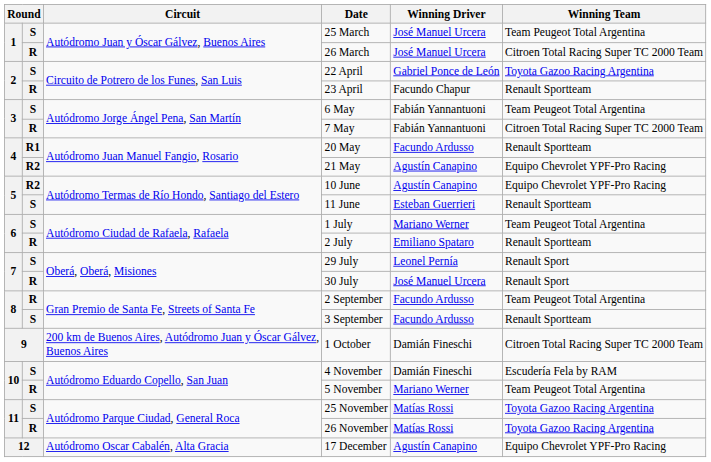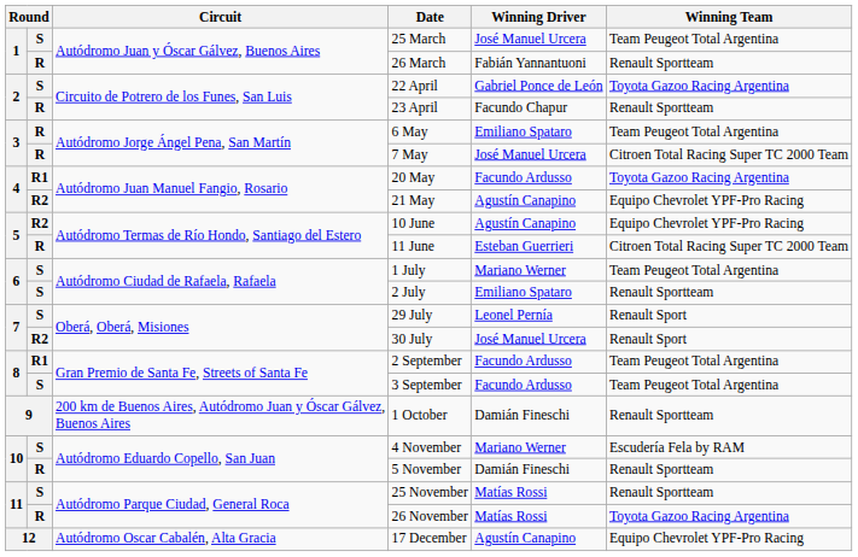 <table class="wikitable" style="font-size: 85%;">
 <tr>
 <th colspan=2>Round</th>
 <th>Circuit</th>
 <th>Date</th>
 <th>Winning Driver</th>
 <th>Winning Team</th>
 </tr>
 <tr>
 <th rowspan=2>1</th>
 <th>S</th>
 <td rowspan=2><a href='#'>Autódromo Juan y Óscar Gálvez</a>, <a href='#'>Buenos Aires</a></td>
 <td>25 March</td>
 <td><a href='#'>José Manuel Urcera</a></td>
 <td>Team Peugeot Total Argentina</td>
 </tr>
 <tr>
 <th>R</th>
 <td>26 March</td>
-<td><a href='#'>José Manuel Urcera</a></td>
-<td>Citroen Total Racing Super TC 2000 Team</td>
+<td>Fabián Yannantuoni</td>
+<td>Renault Sportteam</td>
 </tr>
 <tr>
 <th rowspan=2>2</th>
 <th>S</th>
 <td rowspan=2><a href='#'>Circuito de Potrero de los Funes</a>, <a href='#'>San Luis</a></td>
 <td>22 April</td>
 <td><a href='#'>Gabriel Ponce de León</a></td>
 <td><a href='#'>Toyota Gazoo Racing Argentina</a></td>
 </tr>
 <tr>
 <th>R</th>
 <td>23 April</td>
 <td>Facundo Chapur</td>
 <td>Renault Sportteam</td>
 </tr>
 <tr>
 <th rowspan=2>3</th>
-<th>S</th>
+<th>R</th>
 <td rowspan=2><a href='#'>Autódromo Jorge Ángel Pena</a>, <a href='#'>San Martín</a></td>
 <td>6 May</td>
-<td>Fabián Yannantuoni</td>
+<td><a href='#'>Emiliano Spataro</a></td>
 <td>Team Peugeot Total Argentina</td>
 </tr>
 <tr>
 <th>R</th>
 <td>7 May</td>
-<td>Fabián Yannantuoni</td>
+<td><a href='#'>José Manuel Urcera</a></td>
 <td>Citroen Total Racing Super TC 2000 Team</td>
 </tr>
 <tr>
 <th rowspan=2>4</th>
 <th>R1</th>
 <td rowspan=2><a href='#'>Autódromo Juan Manuel Fangio</a>, <a href='#'>Rosario</a></td>
 <td>20 May</td>
 <td><a href='#'>Facundo Ardusso</a></td>
-<td>Renault Sportteam</td>
+<td><a href='#'>Toyota Gazoo Racing Argentina</a></td>
 </tr>
 <tr>
 <th>R2</th>
 <td>21 May</td>
 <td><a href='#'>Agustín Canapino</a></td>
 <td>Equipo Chevrolet YPF-Pro Racing</td>
 </tr>
 <tr>
 <th rowspan=2>5</th>
 <th>R2</th>
 <td rowspan=2><a href='#'>Autódromo Termas de Río Hondo</a>, <a href='#'>Santiago del Estero</a></td>
 <td>10 June</td>
 <td><a href='#'>Agustín Canapino</a></td>
 <td>Equipo Chevrolet YPF-Pro Racing</td>
 </tr>
 <tr>
-<th>S</th>
+<th>R</th>
 <td>11 June</td>
 <td><a href='#'>Esteban Guerrieri</a></td>
-<td>Renault Sportteam</td>
+<td>Citroen Total Racing Super TC 2000 Team</td>
 </tr>
 <tr>
 <th rowspan=2>6</th>
 <th>S</th>
 <td rowspan=2><a href='#'>Autódromo Ciudad de Rafaela</a>, <a href='#'>Rafaela</a></td>
 <td>1 July</td>
 <td><a href='#'>Mariano Werner</a></td>
 <td>Team Peugeot Total Argentina</td>
 </tr>
 <tr>
-<th>R</th>
+<th>S</th>
 <td>2 July</td>
 <td><a href='#'>Emiliano Spataro</a></td>
 <td>Renault Sportteam</td>
 </tr>
 <tr>
 <th rowspan=2>7</th>
 <th>S</th>
 <td rowspan=2><a href='#'>Oberá</a>, <a href='#'>Oberá</a>, <a href='#'>Misiones</a></td>
 <td>29 July</td>
 <td><a href='#'>Leonel Pernía</a></td>
 <td>Renault Sport</td>
 </tr>
 <tr>
-<th>R</th>
+<th>R2</th>
 <td>30 July</td>
 <td><a href='#'>José Manuel Urcera</a></td>
 <td>Renault Sport</td>
 </tr>
 <tr>
 <th rowspan=2>8</th>
-<th>R</th>
+<th>R1</th>
 <td rowspan=2><a href='#'>Gran Premio de Santa Fe</a>, <a href='#'>Streets of Santa Fe</a></td>
 <td>2 September</td>
 <td><a href='#'>Facundo Ardusso</a></td>
 <td>Team Peugeot Total Argentina</td>
 </tr>
 <tr>
 <th>S</th>
 <td>3 September</td>
 <td><a href='#'>Facundo Ardusso</a></td>
-<td>Renault Sportteam</td>
+<td>Team Peugeot Total Argentina</td>
 </tr>
 <tr>
 <th colspan=2>9</th>
 <td><a href='#'>200 km de Buenos Aires</a>, <a href='#'>Autódromo Juan y Óscar Gálvez</a>, <br><a href='#'>Buenos Aires</a></td>
 <td>1 October</td>
 <td>Damián Fineschi</td>
-<td>Citroen Total Racing Super TC 2000 Team</td>
+<td>Renault Sportteam</td>
 </tr>
 <tr>
 <th rowspan=2>10</th>
 <th>S</th>
 <td rowspan=2><a href='#'>Autódromo Eduardo Copello</a>, <a href='#'>San Juan</a></td>
 <td>4 November</td>
-<td>Damián Fineschi</td>
+<td><a href='#'>Mariano Werner</a></td>
 <td>Escudería Fela by RAM</td>
 </tr>
 <tr>
 <th>R</th>
 <td>5 November</td>
-<td><a href='#'>Mariano Werner</a></td>
-<td>Team Peugeot Total Argentina</td>
+<td>Damián Fineschi</td>
+<td>Renault Sportteam</td>
 </tr>
 <tr>
 <th rowspan=2>11</th>
 <th>S</th>
 <td rowspan=2><a href='#'>Autódromo Parque Ciudad</a>, <a href='#'>General Roca</a></td>
 <td>25 November</td>
 <td><a href='#'>Matías Rossi</a></td>
-<td><a href='#'>Toyota Gazoo Racing Argentina</a></td>
+<td>Renault Sportteam</td>
 </tr>
 <tr>
 <th>R</th>
 <td>26 November</td>
 <td><a href='#'>Matías Rossi</a></td>
 <td><a href='#'>Toyota Gazoo Racing Argentina</a></td>
 </tr>
 <tr>
 <th colspan="2">12</th>
 <td><a href='#'>Autódromo Oscar Cabalén</a>, <a href='#'>Alta Gracia</a></td>
 <td>17 December</td>
 <td><a href='#'>Agustín Canapino</a></td>
 <td>Equipo Chevrolet YPF-Pro Racing</td>
 </tr>
 </table>
